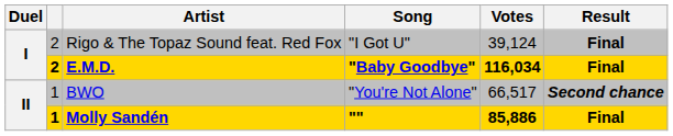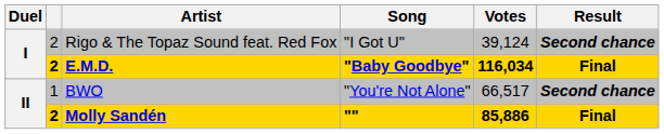 <table class="sortable wikitable" style="margin: 1em auto 1em auto; text-align:center;">
 <tr>
 <th>Duel</th>
 <th></th>
 <th>Artist</th>
 <th>Song</th>
 <th>Votes</th>
 <th class="unsortable">Result</th>
 </tr>
 <tr style="background:silver;">
 <th rowspan="2">I</th>
 <td>2</td>
 <td align="left">Rigo & The Topaz Sound feat. Red Fox</td>
 <td align="left">"I Got U"</td>
 <td>39,124</td>
-<td><strong>Final</strong></td>
+<td><strong><em>Second chance</em></strong></td>
 </tr>
 <tr style="background:gold;">
 <td><strong>2</strong></td>
 <td align="left"><strong><a href='#'>E.M.D.</a></strong></td>
 <td align="left"><strong>"<a href='#'>Baby Goodbye</a>"</strong></td>
 <td><strong>116,034</strong></td>
 <td><strong>Final</strong></td>
 </tr>
 <tr style="background:silver;">
 <th rowspan="2">II</th>
 <td>1</td>
 <td align="left"><a href='#'>BWO</a></td>
 <td align="left">"<a href='#'>You're Not Alone</a>"</td>
 <td>66,517</td>
 <td><strong><em>Second chance</em></strong></td>
 </tr>
 <tr style="background:gold;">
-<td><strong>1</strong></td>
+<td><strong>2</strong></td>
 <td align="left"><strong><a href='#'>Molly Sandén</a></strong></td>
 <td align="left"><strong>""</strong></td>
 <td><strong>85,886</strong></td>
 <td><strong>Final</strong></td>
 </tr>
 </table>
